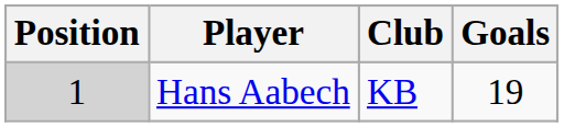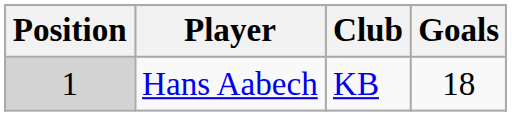 <table class="wikitable" style="text-align: center;">
 <tr>
 <th>Position</th>
 <th>Player</th>
 <th>Club</th>
 <th>Goals</th>
 </tr>
 <tr>
 <td style="background: lightgrey;">1</td>
 <td align="left"><a href='#'>Hans Aabech</a></td>
 <td align="left"><a href='#'>KB</a></td>
-<td>19</td>
+<td>18</td>
 </tr>
 </table>
